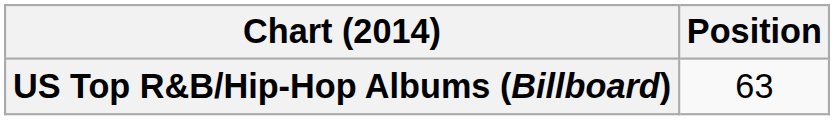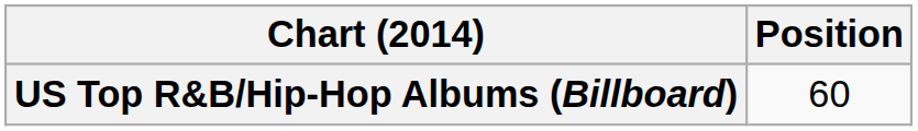 <table class="wikitable plainrowheaders" style="text-align:center">
 <tr>
 <th scope="col">Chart (2014)</th>
 <th scope="col">Position</th>
 </tr>
 <tr>
 <th scope="row">US Top R&B/Hip-Hop Albums (<em>Billboard</em>)</th>
-<td>63</td>
+<td>60</td>
 </tr>
 </table>
